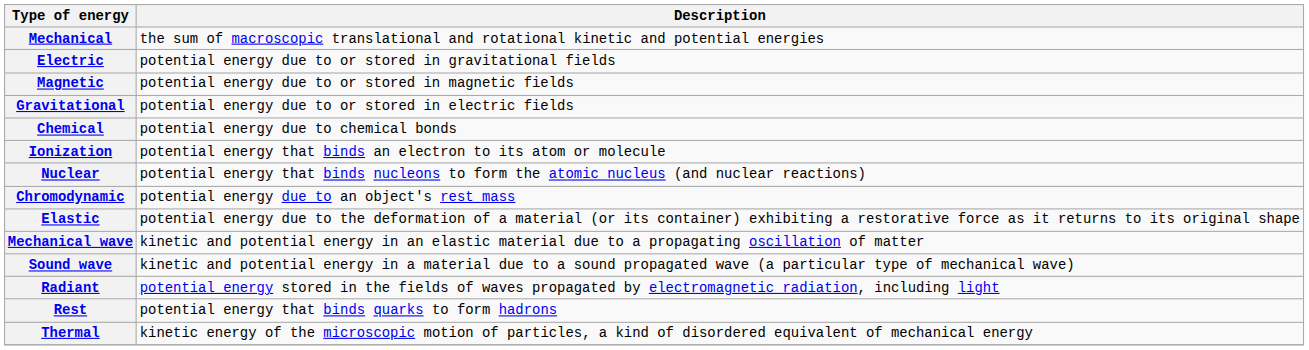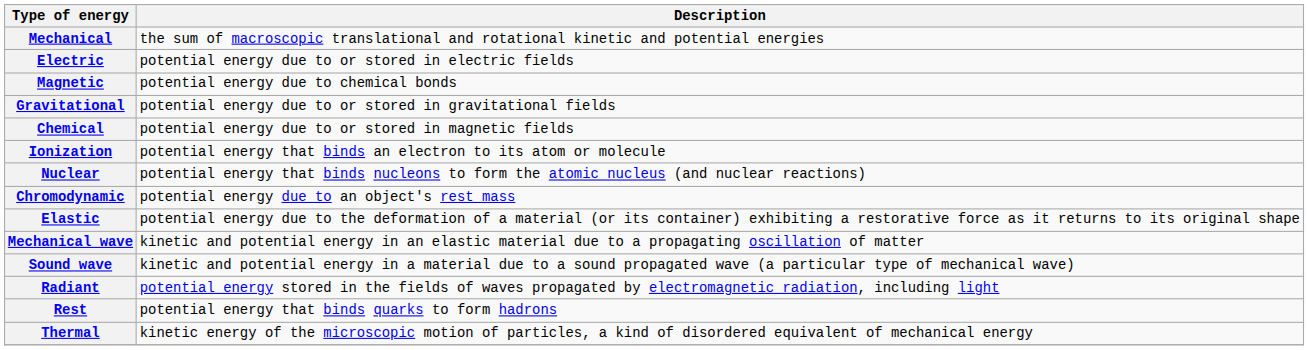 <table class="wikitable plainrowheaders">
 <tr>
 <th scope="col">Type of energy</th>
 <th scope="col">Description</th>
 </tr>
 <tr>
 <th scope="row"><a href='#'>Mechanical</a></th>
 <td>the sum of <a href='#'>macroscopic</a> translational and rotational kinetic and potential energies</td>
 </tr>
 <tr>
 <th scope="row"><a href='#'>Electric</a></th>
+<td>potential energy due to or stored in electric fields</td>
+</tr>
+<tr>
+<th scope="row"><a href='#'>Magnetic</a></th>
+<td>potential energy due to chemical bonds</td>
+</tr>
+<tr>
+<th scope="row"><a href='#'>Gravitational</a></th>
 <td>potential energy due to or stored in gravitational fields</td>
 </tr>
 <tr>
-<th scope="row"><a href='#'>Magnetic</a></th>
+<th scope="row"><a href='#'>Chemical</a></th>
 <td>potential energy due to or stored in magnetic fields</td>
-</tr>
-<tr>
-<th scope="row"><a href='#'>Gravitational</a></th>
-<td>potential energy due to or stored in electric fields</td>
-</tr>
-<tr>
-<th scope="row"><a href='#'>Chemical</a></th>
-<td>potential energy due to chemical bonds</td>
 </tr>
 <tr>
 <th scope="row"><a href='#'>Ionization</a></th>
 <td>potential energy that <a href='#'>binds</a> an electron to its atom or molecule</td>
 </tr>
 <tr>
 <th scope="row"><a href='#'>Nuclear</a></th>
 <td>potential energy that <a href='#'>binds</a> <a href='#'>nucleons</a> to form the <a href='#'>atomic nucleus</a> (and nuclear reactions)</td>
 </tr>
 <tr>
 <th scope="row"><a href='#'>Chromodynamic</a></th>
 <td>potential energy <a href='#'>due to</a> an object's <a href='#'>rest mass</a></td>
 </tr>
 <tr>
 <th scope="row"><a href='#'>Elastic</a></th>
 <td>potential energy due to the deformation of a material (or its container) exhibiting a restorative force as it returns to its original shape</td>
 </tr>
 <tr>
 <th scope="row"><a href='#'>Mechanical wave</a></th>
 <td>kinetic and potential energy in an elastic material due to a propagating <a href='#'>oscillation</a> of matter</td>
 </tr>
 <tr>
 <th scope="row"><a href='#'>Sound wave</a></th>
 <td>kinetic and potential energy in a material due to a sound propagated wave (a particular type of mechanical wave)</td>
 </tr>
 <tr>
 <th scope="row"><a href='#'>Radiant</a></th>
 <td><a href='#'>potential energy</a> stored in the fields of waves propagated by <a href='#'>electromagnetic radiation</a>, including <a href='#'>light</a></td>
 </tr>
 <tr>
 <th scope="row"><a href='#'>Rest</a></th>
 <td>potential energy that <a href='#'>binds</a> <a href='#'>quarks</a> to form <a href='#'>hadrons</a></td>
 </tr>
 <tr>
 <th scope="row"><a href='#'>Thermal</a></th>
 <td>kinetic energy of the <a href='#'>microscopic</a> motion of particles, a kind of disordered equivalent of mechanical energy</td>
 </tr>
 <tr>
 </tr>
 </table>
